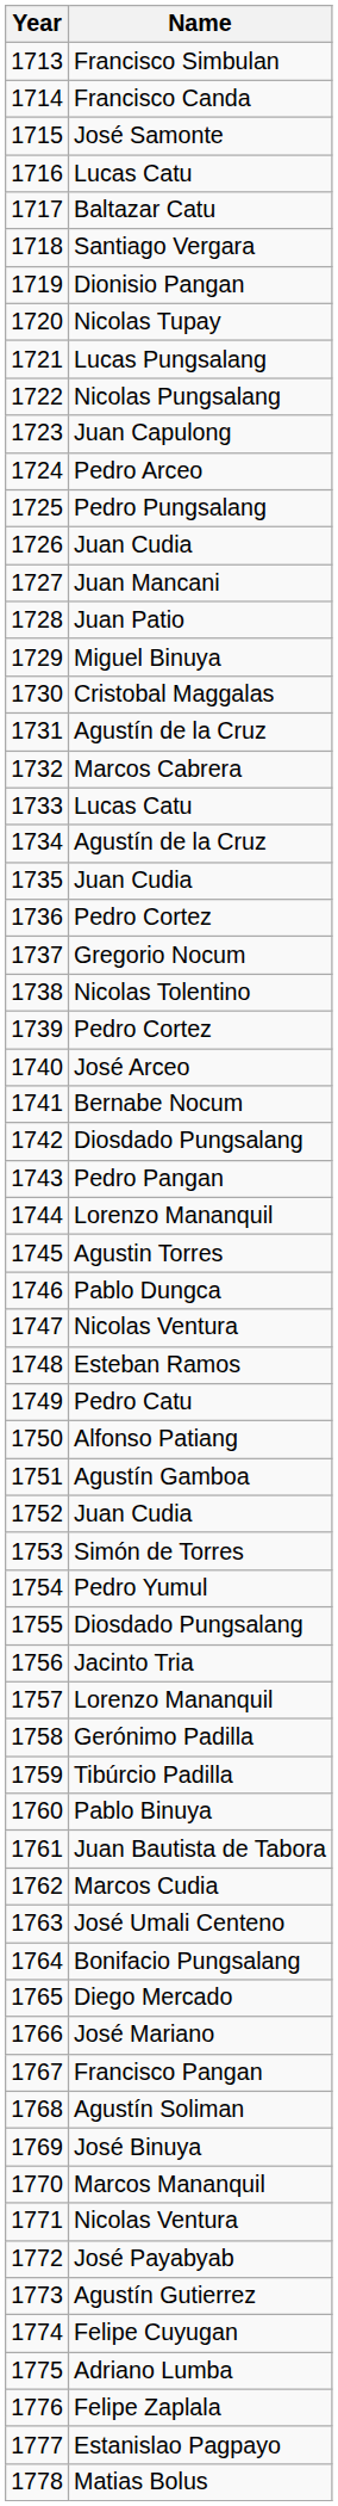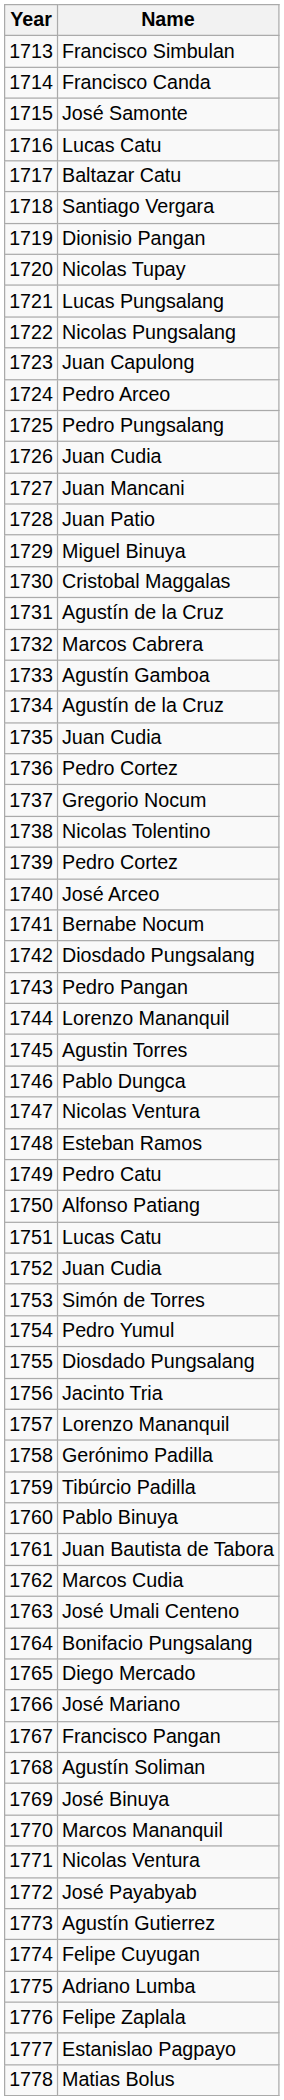 <table class="wikitable">
 <tr>
 <th>Year</th>
 <th>Name</th>
 </tr>
 <tr>
 <td>1713</td>
 <td>Francisco Simbulan</td>
 </tr>
 <tr>
 <td>1714</td>
 <td>Francisco Canda</td>
 </tr>
 <tr>
 <td>1715</td>
 <td>José Samonte</td>
 </tr>
 <tr>
 <td>1716</td>
 <td>Lucas Catu</td>
 </tr>
 <tr>
 <td>1717</td>
 <td>Baltazar Catu</td>
 </tr>
 <tr>
 <td>1718</td>
 <td>Santiago Vergara</td>
 </tr>
 <tr>
 <td>1719</td>
 <td>Dionisio Pangan</td>
 </tr>
 <tr>
 <td>1720</td>
 <td>Nicolas Tupay</td>
 </tr>
 <tr>
 <td>1721</td>
 <td>Lucas Pungsalang</td>
 </tr>
 <tr>
 <td>1722</td>
 <td>Nicolas Pungsalang</td>
 </tr>
 <tr>
 <td>1723</td>
 <td>Juan Capulong</td>
 </tr>
 <tr>
 <td>1724</td>
 <td>Pedro Arceo</td>
 </tr>
 <tr>
 <td>1725</td>
 <td>Pedro Pungsalang</td>
 </tr>
 <tr>
 <td>1726</td>
 <td>Juan Cudia</td>
 </tr>
 <tr>
 <td>1727</td>
 <td>Juan Mancani</td>
 </tr>
 <tr>
 <td>1728</td>
 <td>Juan Patio</td>
 </tr>
 <tr>
 <td>1729</td>
 <td>Miguel Binuya</td>
 </tr>
 <tr>
 <td>1730</td>
 <td>Cristobal Maggalas</td>
 </tr>
 <tr>
 <td>1731</td>
 <td>Agustín de la Cruz</td>
 </tr>
 <tr>
 <td>1732</td>
 <td>Marcos Cabrera</td>
 </tr>
 <tr>
 <td>1733</td>
-<td>Lucas Catu</td>
+<td>Agustín Gamboa</td>
 </tr>
 <tr>
 <td>1734</td>
 <td>Agustín de la Cruz</td>
 </tr>
 <tr>
 <td>1735</td>
 <td>Juan Cudia</td>
 </tr>
 <tr>
 <td>1736</td>
 <td>Pedro Cortez</td>
 </tr>
 <tr>
 <td>1737</td>
 <td>Gregorio Nocum</td>
 </tr>
 <tr>
 <td>1738</td>
 <td>Nicolas Tolentino</td>
 </tr>
 <tr>
 <td>1739</td>
 <td>Pedro Cortez</td>
 </tr>
 <tr>
 <td>1740</td>
 <td>José Arceo</td>
 </tr>
 <tr>
 <td>1741</td>
 <td>Bernabe Nocum</td>
 </tr>
 <tr>
 <td>1742</td>
 <td>Diosdado Pungsalang</td>
 </tr>
 <tr>
 <td>1743</td>
 <td>Pedro Pangan</td>
 </tr>
 <tr>
 <td>1744</td>
 <td>Lorenzo Mananquil</td>
 </tr>
 <tr>
 <td>1745</td>
 <td>Agustin Torres</td>
 </tr>
 <tr>
 <td>1746</td>
 <td>Pablo Dungca</td>
 </tr>
 <tr>
 <td>1747</td>
 <td>Nicolas Ventura</td>
 </tr>
 <tr>
 <td>1748</td>
 <td>Esteban Ramos</td>
 </tr>
 <tr>
 <td>1749</td>
 <td>Pedro Catu</td>
 </tr>
 <tr>
 <td>1750</td>
 <td>Alfonso Patiang</td>
 </tr>
 <tr>
 <td>1751</td>
-<td>Agustín Gamboa</td>
+<td>Lucas Catu</td>
 </tr>
 <tr>
 <td>1752</td>
 <td>Juan Cudia</td>
 </tr>
 <tr>
 <td>1753</td>
 <td>Simón de Torres</td>
 </tr>
 <tr>
 <td>1754</td>
 <td>Pedro Yumul</td>
 </tr>
 <tr>
 <td>1755</td>
 <td>Diosdado Pungsalang</td>
 </tr>
 <tr>
 <td>1756</td>
 <td>Jacinto Tria</td>
 </tr>
 <tr>
 <td>1757</td>
 <td>Lorenzo Mananquil</td>
 </tr>
 <tr>
 <td>1758</td>
 <td>Gerónimo Padilla</td>
 </tr>
 <tr>
 <td>1759</td>
 <td>Tibúrcio Padilla</td>
 </tr>
 <tr>
 <td>1760</td>
 <td>Pablo Binuya</td>
 </tr>
 <tr>
 <td>1761</td>
 <td>Juan Bautista de Tabora</td>
 </tr>
 <tr>
 <td>1762</td>
 <td>Marcos Cudia</td>
 </tr>
 <tr>
 <td>1763</td>
 <td>José Umali Centeno</td>
 </tr>
 <tr>
 <td>1764</td>
 <td>Bonifacio Pungsalang</td>
 </tr>
 <tr>
 <td>1765</td>
 <td>Diego Mercado</td>
 </tr>
 <tr>
 <td>1766</td>
 <td>José Mariano</td>
 </tr>
 <tr>
 <td>1767</td>
 <td>Francisco Pangan</td>
 </tr>
 <tr>
 <td>1768</td>
 <td>Agustín Soliman</td>
 </tr>
 <tr>
 <td>1769</td>
 <td>José Binuya</td>
 </tr>
 <tr>
 <td>1770</td>
 <td>Marcos Mananquil</td>
 </tr>
 <tr>
 <td>1771</td>
 <td>Nicolas Ventura</td>
 </tr>
 <tr>
 <td>1772</td>
 <td>José Payabyab</td>
 </tr>
 <tr>
 <td>1773</td>
 <td>Agustín Gutierrez</td>
 </tr>
 <tr>
 <td>1774</td>
 <td>Felipe Cuyugan</td>
 </tr>
 <tr>
 <td>1775</td>
 <td>Adriano Lumba</td>
 </tr>
 <tr>
 <td>1776</td>
 <td>Felipe Zaplala</td>
 </tr>
 <tr>
 <td>1777</td>
 <td>Estanislao Pagpayo</td>
 </tr>
 <tr>
 <td>1778</td>
 <td>Matias Bolus</td>
 </tr>
 </table>
